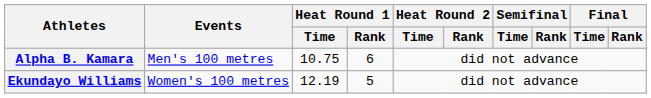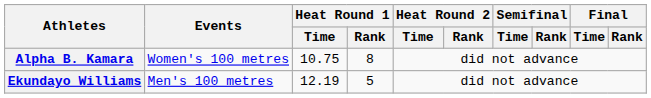 <table class=wikitable style=font-size:90%>
 <tr>
 <th scope="col" rowspan=2>Athletes</th>
 <th scope="col" rowspan=2>Events</th>
 <th scope="col" colspan=2>Heat Round 1</th>
 <th scope="col" colspan=2>Heat Round 2</th>
 <th scope="col" colspan=2>Semifinal</th>
 <th scope="col" colspan=2>Final</th>
 </tr>
 <tr>
 <th>Time</th>
 <th>Rank</th>
 <th>Time</th>
 <th>Rank</th>
 <th>Time</th>
 <th>Rank</th>
 <th>Time</th>
 <th>Rank</th>
 </tr>
 <tr>
 <th scope="row"><a href='#'>Alpha B. Kamara</a></th>
-<td><a href='#'>Men's 100 metres</a></td>
+<td><a href='#'>Women's 100 metres</a></td>
 <td align=center>10.75</td>
-<td align=center>6</td>
+<td align=center>8</td>
 <td align=center colspan=6>did not advance</td>
 </tr>
 <tr>
 <th scope="row"><a href='#'>Ekundayo Williams</a></th>
-<td><a href='#'>Women's 100 metres</a></td>
+<td><a href='#'>Men's 100 metres</a></td>
 <td align=center>12.19</td>
 <td align=center>5</td>
 <td align=center colspan=6>did not advance</td>
 </tr>
 </table>
